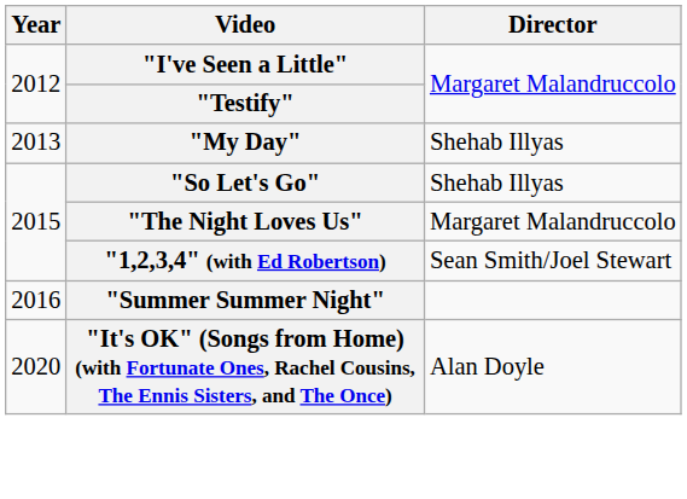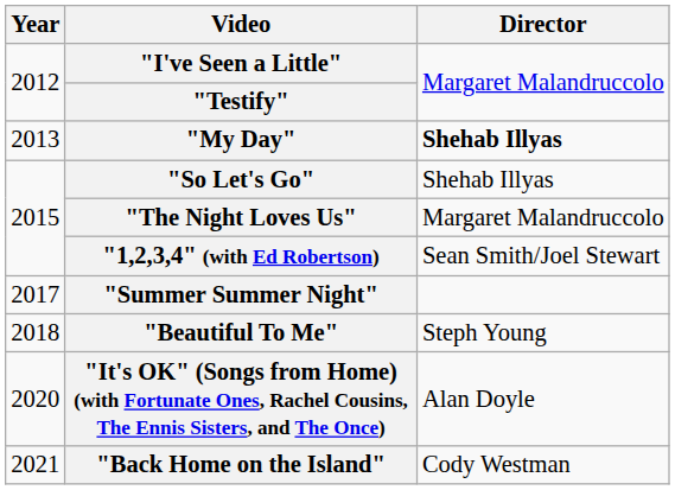 <table class="wikitable plainrowheaders">
 <tr>
 <th>Year</th>
 <th style="width:14em;">Video</th>
 <th>Director</th>
 </tr>
 <tr>
 <td rowspan="2">2012</td>
 <th scope="row">"I've Seen a Little"</th>
 <td rowspan="2"><a href='#'>Margaret Malandruccolo</a></td>
 </tr>
 <tr>
 <th scope="row">"Testify"</th>
 </tr>
 <tr>
 <td>2013</td>
 <th scope="row">"My Day"</th>
-<td>Shehab Illyas</td>
+<td><strong>Shehab Illyas</strong></td>
 </tr>
 <tr>
 <td rowspan="3">2015</td>
 <th scope="row">"So Let's Go"</th>
 <td>Shehab Illyas</td>
 </tr>
 <tr>
 <th scope="row">"The Night Loves Us"</th>
 <td>Margaret Malandruccolo</td>
 </tr>
 <tr>
 <th scope="row">"1,2,3,4" <small>(with <a href='#'>Ed Robertson</a>)</small></th>
 <td>Sean Smith/Joel Stewart</td>
 </tr>
 <tr>
-<td>2016</td>
+<td>2017</td>
 <th scope="row">"Summer Summer Night"</th>
+</tr>
+<tr>
+<td>2018</td>
+<th scope="row">"Beautiful To Me"</th>
+<td>Steph Young</td>
 </tr>
 <tr>
 <td>2020</td>
 <th scope="row">"It's OK" (Songs from Home) <small>(with <a href='#'>Fortunate Ones</a>, Rachel Cousins, <a href='#'>The Ennis Sisters</a>, and <a href='#'>The Once</a>)</small></th>
 <td>Alan Doyle</td>
 </tr>
+<tr>
+<td>2021</td>
+<th scope="row">"Back Home on the Island"</th>
+<td>Cody Westman</td>
+</tr>
 </table>
